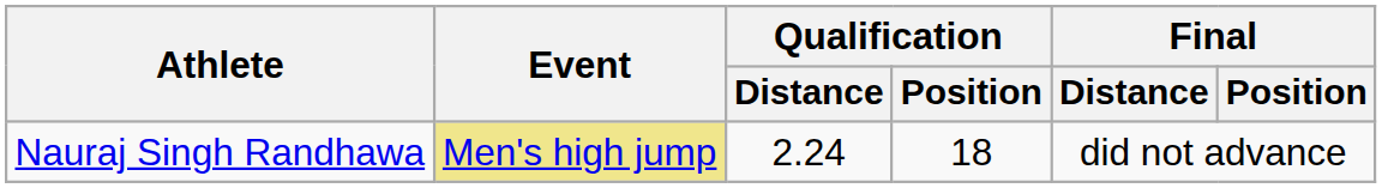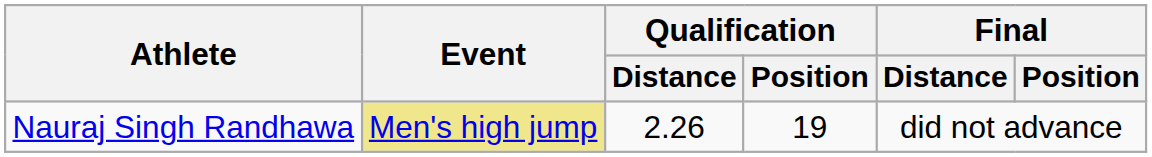 <table class=wikitable style="font-size:90%">
 <tr>
 <th rowspan="2">Athlete</th>
 <th rowspan="2">Event</th>
 <th colspan="2">Qualification</th>
 <th colspan="2">Final</th>
 </tr>
 <tr style="font-size:95%">
 <th>Distance</th>
 <th>Position</th>
 <th>Distance</th>
 <th>Position</th>
 </tr>
 <tr align=center>
 <td align=left><a href='#'>Nauraj Singh Randhawa</a></td>
 <td align=left style="background: khaki;"><a href='#'>Men's high jump</a></td>
-<td>2.24</td>
-<td>18</td>
+<td>2.26</td>
+<td>19</td>
 <td colspan=2>did not advance</td>
 </tr>
 </table>
